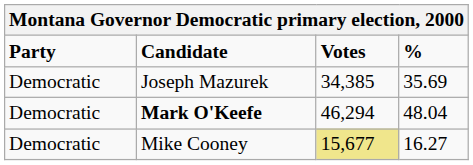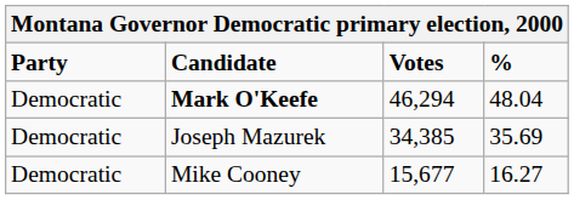 <table class="wikitable">
 <tr>
 <th colspan="4">Montana Governor Democratic primary election, 2000</th>
 </tr>
 <tr>
 <td><strong>Party</strong></td>
 <td><strong>Candidate</strong></td>
 <td><strong>Votes</strong></td>
 <td><strong>%</strong></td>
 </tr>
 <tr>
 <td>Democratic</td>
+<td><strong>Mark O'Keefe</strong></td>
+<td>46,294</td>
+<td>48.04</td>
+</tr>
+<tr>
+<td>Democratic</td>
 <td>Joseph Mazurek</td>
 <td>34,385</td>
 <td>35.69</td>
 </tr>
 <tr>
 <td>Democratic</td>
-<td><strong>Mark O'Keefe</strong></td>
-<td>46,294</td>
-<td>48.04</td>
-</tr>
-<tr>
-<td>Democratic</td>
 <td>Mike Cooney</td>
-<td style="background: khaki;">15,677</td>
+<td>15,677</td>
 <td>16.27</td>
 </tr>
 </table>
